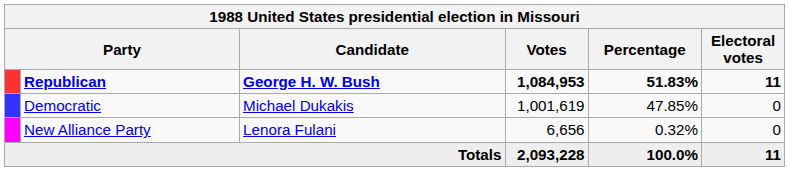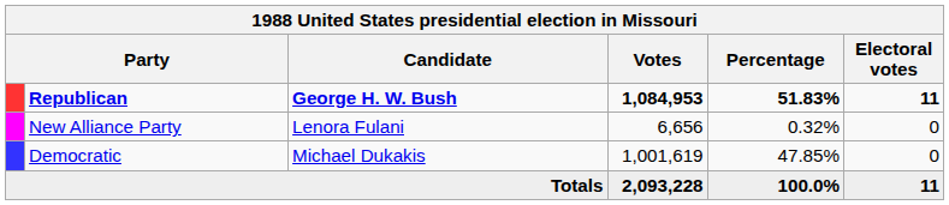 <table class="wikitable" style="font-size: 95%;">
 <tr>
 <th colspan="6">1988 United States presidential election in Missouri</th>
 </tr>
 <tr>
 <th colspan="2" style="width: 15em">Party</th>
 <th style="width: 17em">Candidate</th>
 <th style="width: 5em">Votes</th>
 <th style="width: 7em">Percentage</th>
 <th style="width: 5em">Electoral votes</th>
 </tr>
 <tr>
 <th style="background:#f33; width:3px;"></th>
 <td style="width: 130px"><strong><a href='#'>Republican</a></strong></td>
 <td><strong><a href='#'>George H. W. Bush</a></strong></td>
 <td style="text-align:right;"><strong>1,084,953</strong></td>
 <td style="text-align:right;"><strong>51.83%</strong></td>
 <td style="text-align:right;"><strong>11</strong></td>
 </tr>
 <tr>
+<th style="background:#FF00FF; width:3px;"></th>
+<td style="width: 130px"><a href='#'>New Alliance Party</a></td>
+<td><a href='#'>Lenora Fulani</a></td>
+<td style="text-align:right;">6,656</td>
+<td style="text-align:right;">0.32%</td>
+<td style="text-align:right;">0</td>
+</tr>
+<tr>
 <th style="background:#33f; width:3px;"></th>
 <td style="width: 130px"><a href='#'>Democratic</a></td>
 <td><a href='#'>Michael Dukakis</a></td>
 <td style="text-align:right;">1,001,619</td>
 <td style="text-align:right;">47.85%</td>
-<td style="text-align:right;">0</td>
-</tr>
-<tr>
-<th style="background:#FF00FF; width:3px;"></th>
-<td style="width: 130px"><a href='#'>New Alliance Party</a></td>
-<td><a href='#'>Lenora Fulani</a></td>
-<td style="text-align:right;">6,656</td>
-<td style="text-align:right;">0.32%</td>
 <td style="text-align:right;">0</td>
 </tr>
 <tr style="background:#eee; text-align:right;">
 <td colspan="3"><strong>Totals</strong></td>
 <td><strong>2,093,228</strong></td>
 <td><strong>100.0%</strong></td>
 <td><strong>11</strong></td>
 </tr>
 </table>
